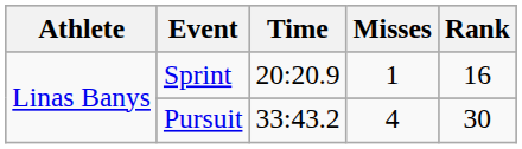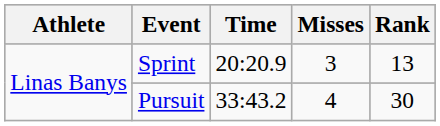 <table class="wikitable" style="font-size:90%">
 <tr>
 <th>Athlete</th>
 <th>Event</th>
 <th>Time</th>
 <th>Misses</th>
 <th>Rank</th>
 </tr>
 <tr align=center>
 <td align=left rowspan=2><a href='#'>Linas Banys</a></td>
 <td align=left><a href='#'>Sprint</a></td>
 <td>20:20.9</td>
-<td>1</td>
-<td>16</td>
+<td>3</td>
+<td>13</td>
 </tr>
 <tr align=center>
 <td align=left><a href='#'>Pursuit</a></td>
 <td>33:43.2</td>
 <td>4</td>
 <td>30</td>
 </tr>
 </table>
